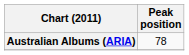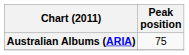 <table class="wikitable sortable plainrowheaders">
 <tr>
 <th scope="col">Chart (2011)</th>
 <th scope="col">Peak<br>position</th>
 </tr>
 <tr>
 <th scope="row">Australian Albums (<a href='#'>ARIA</a>)</th>
-<td align="center">78</td>
+<td align="center">75</td>
 </tr>
 <tr>
 </tr>
 <tr>
 </tr>
 <tr>
 </tr>
 <tr>
 </tr>
 <tr>
 </tr>
 <tr>
 </tr>
 <tr>
 </tr>
 <tr>
 </tr>
 <tr>
 </tr>
 <tr>
 </tr>
 <tr>
 </tr>
 <tr>
 </tr>
 <tr>
 </tr>
 <tr>
 </tr>
 <tr>
 </tr>
 <tr>
 </tr>
 <tr>
 </tr>
 </table>
